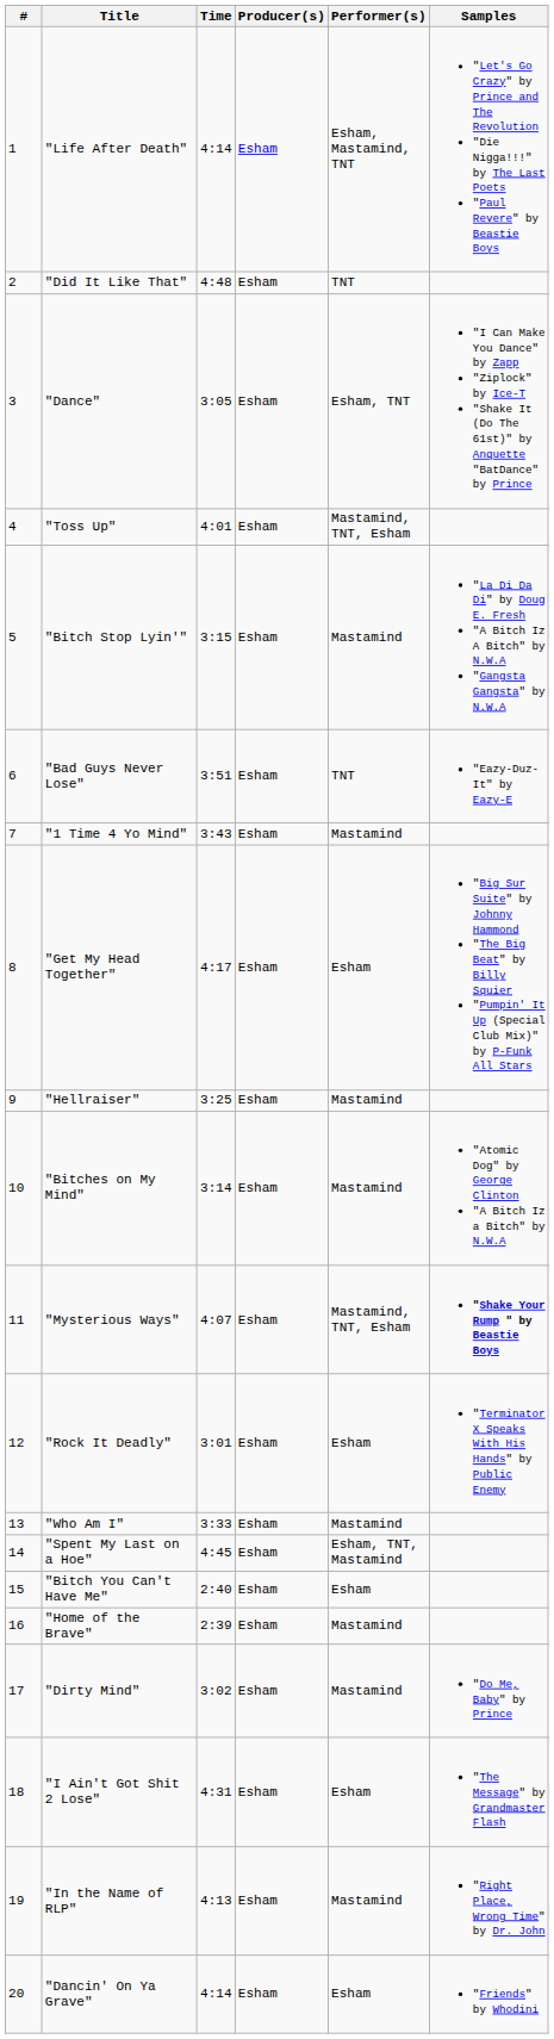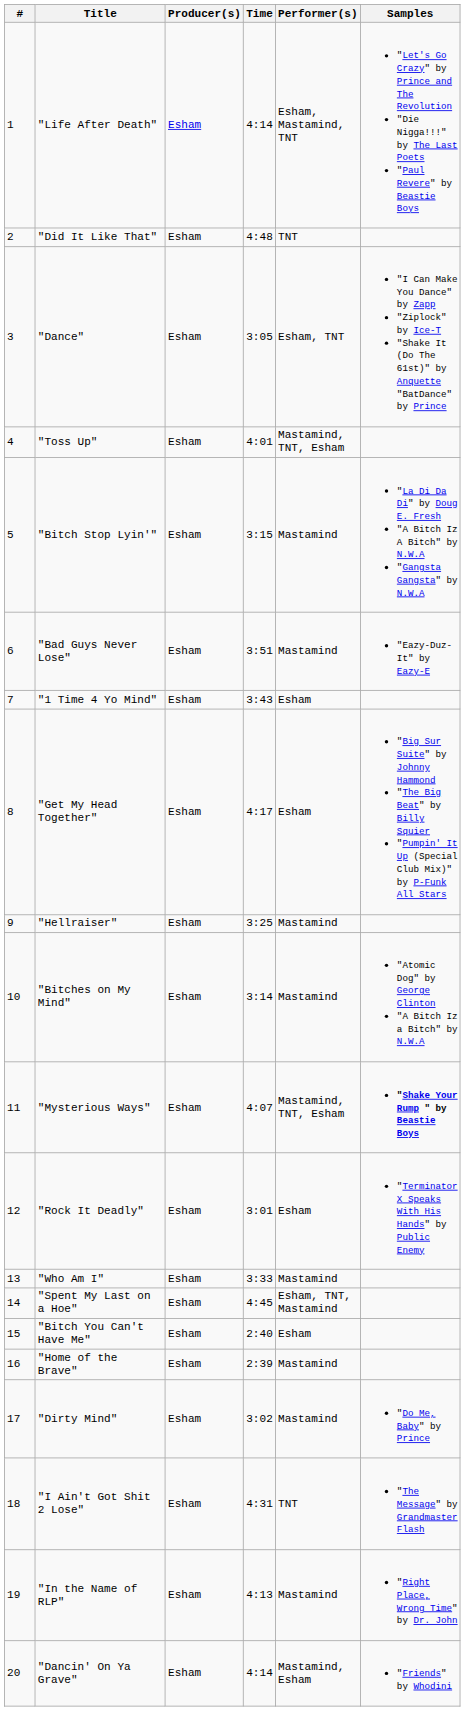 <table class="wikitable">
 <tr>
 <th align="center" width="30">#</th>
 <th align="center" width="147">Title</th>
+<th align="center" width="10">Producer(s)</th>
 <th align="center" width="10">Time</th>
-<th align="center" width="10">Producer(s)</th>
 <th align="center" width="10">Performer(s)</th>
 <th align="center" width="10">Samples</th>
 </tr>
 <tr>
 <td>1</td>
 <td>"Life After Death"</td>
+<td><a href='#'>Esham</a></td>
 <td>4:14</td>
-<td><a href='#'>Esham</a></td>
 <td>Esham, Mastamind, TNT</td>
 <td><br><ul><li><small>"<a href='#'>Let's Go Crazy</a>" by <a href='#'>Prince and The Revolution</a></small></li><li><small>"Die Nigga!!!" by <a href='#'>The Last Poets</a></small></li><li><small>"<a href='#'>Paul Revere</a>" by <a href='#'>Beastie Boys</a></small></li></ul></td>
 </tr>
 <tr>
 <td>2</td>
 <td>"Did It Like That"</td>
+<td>Esham</td>
 <td>4:48</td>
-<td>Esham</td>
 <td>TNT</td>
 <td></td>
 </tr>
 <tr>
 <td>3</td>
 <td>"Dance"</td>
+<td>Esham</td>
 <td>3:05</td>
-<td>Esham</td>
 <td>Esham, TNT</td>
 <td><br><ul><li><small>"I Can Make You Dance" by <a href='#'>Zapp</a></small></li><li><small>"Ziplock" by <a href='#'>Ice-T</a></small></li><li><small>"Shake It (Do The 61st)" by <a href='#'>Anquette</a> "BatDance" by <a href='#'>Prince</a></small></li></ul></td>
 </tr>
 <tr>
 <td>4</td>
 <td>"Toss Up"</td>
+<td>Esham</td>
 <td>4:01</td>
-<td>Esham</td>
 <td>Mastamind, TNT, Esham</td>
 <td></td>
 </tr>
 <tr>
 <td>5</td>
 <td>"Bitch Stop Lyin'"</td>
+<td>Esham</td>
 <td>3:15</td>
-<td>Esham</td>
 <td>Mastamind</td>
 <td><br><ul><li><small>"<a href='#'>La Di Da Di</a>" by <a href='#'>Doug E. Fresh</a></small></li><li><small>"A Bitch Iz A Bitch" by <a href='#'>N.W.A</a></small></li><li><small>"<a href='#'>Gangsta Gangsta</a>" by <a href='#'>N.W.A</a></small></li></ul></td>
 </tr>
 <tr>
 <td>6</td>
 <td>"Bad Guys Never Lose"</td>
+<td>Esham</td>
 <td>3:51</td>
-<td>Esham</td>
-<td>TNT</td>
+<td>Mastamind</td>
 <td><br><ul><li><small>"Eazy-Duz-It" by <a href='#'>Eazy-E</a></small></li></ul></td>
 </tr>
 <tr>
 <td>7</td>
 <td>"1 Time 4 Yo Mind"</td>
+<td>Esham</td>
 <td>3:43</td>
 <td>Esham</td>
-<td>Mastamind</td>
 <td></td>
 </tr>
 <tr>
 <td>8</td>
 <td>"Get My Head Together"</td>
+<td>Esham</td>
 <td>4:17</td>
-<td>Esham</td>
 <td>Esham</td>
 <td><br><ul><li><small>"<a href='#'>Big Sur Suite</a>" by <a href='#'>Johnny Hammond</a></small></li><li><small>"<a href='#'>The Big Beat</a>" by <a href='#'>Billy Squier</a></small></li><li><small>"<a href='#'>Pumpin' It Up</a> (Special Club Mix)" by <a href='#'>P-Funk All Stars</a></small></li></ul></td>
 </tr>
 <tr>
 <td>9</td>
 <td>"Hellraiser"</td>
+<td>Esham</td>
 <td>3:25</td>
-<td>Esham</td>
 <td>Mastamind</td>
 <td></td>
 </tr>
 <tr>
 <td>10</td>
 <td>"Bitches on My Mind"</td>
+<td>Esham</td>
 <td>3:14</td>
-<td>Esham</td>
 <td>Mastamind</td>
 <td><br><ul><li><small>"Atomic Dog" by <a href='#'>George Clinton</a></small></li><li><small>"A Bitch Iz a Bitch" by <a href='#'>N.W.A</a></small></li></ul></td>
 </tr>
 <tr>
 <td>11</td>
 <td>"Mysterious Ways"</td>
+<td>Esham</td>
 <td>4:07</td>
-<td>Esham</td>
 <td>Mastamind, TNT, Esham</td>
 <td><strong><br><ul><li><small>"<a href='#'>Shake Your Rump</a> " by <a href='#'>Beastie Boys</a></small></li></ul></strong></td>
 </tr>
 <tr>
 <td>12</td>
 <td>"Rock It Deadly"</td>
+<td>Esham</td>
 <td>3:01</td>
-<td>Esham</td>
 <td>Esham</td>
 <td><br><ul><li><small>"<a href='#'>Terminator X Speaks With His Hands</a>" by <a href='#'>Public Enemy</a></small></li></ul></td>
 </tr>
 <tr>
 <td>13</td>
 <td>"Who Am I"</td>
+<td>Esham</td>
 <td>3:33</td>
-<td>Esham</td>
 <td>Mastamind</td>
 <td></td>
 </tr>
 <tr>
 <td>14</td>
 <td>"Spent My Last on a Hoe"</td>
+<td>Esham</td>
 <td>4:45</td>
-<td>Esham</td>
 <td>Esham, TNT, Mastamind</td>
 <td></td>
 </tr>
 <tr>
 <td>15</td>
 <td>"Bitch You Can't Have Me"</td>
+<td>Esham</td>
 <td>2:40</td>
-<td>Esham</td>
 <td>Esham</td>
 <td></td>
 </tr>
 <tr>
 <td>16</td>
 <td>"Home of the Brave"</td>
+<td>Esham</td>
 <td>2:39</td>
-<td>Esham</td>
 <td>Mastamind</td>
 <td></td>
 </tr>
 <tr>
 <td>17</td>
 <td>"Dirty Mind"</td>
+<td>Esham</td>
 <td>3:02</td>
-<td>Esham</td>
 <td>Mastamind</td>
 <td><br><ul><li><small>"<a href='#'>Do Me, Baby</a>" by <a href='#'>Prince</a></small></li></ul></td>
 </tr>
 <tr>
 <td>18</td>
 <td>"I Ain't Got Shit 2 Lose"</td>
+<td>Esham</td>
 <td>4:31</td>
-<td>Esham</td>
-<td>Esham</td>
+<td>TNT</td>
 <td><br><ul><li><small>"<a href='#'>The Message</a>" by <a href='#'>Grandmaster Flash</a></small></li></ul></td>
 </tr>
 <tr>
 <td>19</td>
 <td>"In the Name of RLP"</td>
+<td>Esham</td>
 <td>4:13</td>
-<td>Esham</td>
 <td>Mastamind</td>
 <td><br><ul><li><small>"<a href='#'>Right Place, Wrong Time</a>" by <a href='#'>Dr. John</a></small></li></ul></td>
 </tr>
 <tr>
 <td>20</td>
 <td>"Dancin' On Ya Grave"</td>
+<td>Esham</td>
 <td>4:14</td>
-<td>Esham</td>
-<td>Esham</td>
+<td>Mastamind, Esham</td>
 <td><br><ul><li><small>"<a href='#'>Friends</a>" by <a href='#'>Whodini</a></small></li></ul></td>
 </tr>
 </table>
